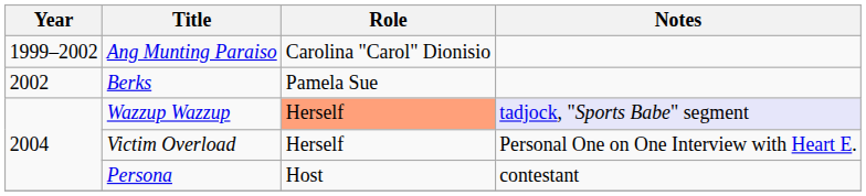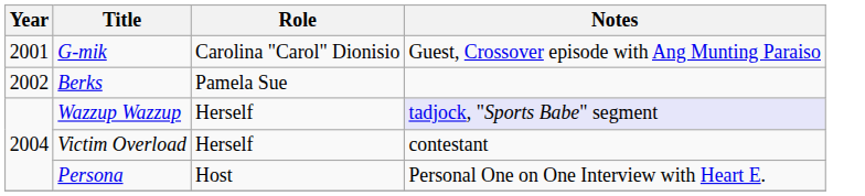 <table class="wikitable sortable">
 <tr>
 <th>Year</th>
 <th>Title</th>
 <th>Role</th>
 <th class="unsortable">Notes</th>
 </tr>
 <tr>
-<td>1999–2002</td>
-<td><em><a href='#'>Ang Munting Paraiso</a></em></td>
+<td>2001</td>
+<td><em><a href='#'>G-mik</a></em></td>
 <td>Carolina "Carol" Dionisio</td>
-<td></td>
+<td>Guest, <a href='#'>Crossover</a> episode with <a href='#'>Ang Munting Paraiso</a></td>
 </tr>
 <tr>
 <td>2002</td>
 <td><em><a href='#'>Berks</a></em></td>
 <td>Pamela Sue</td>
 <td></td>
 </tr>
 <tr>
 <td rowspan="3">2004</td>
 <td><em><a href='#'>Wazzup Wazzup</a></em></td>
-<td style="background: lightsalmon;">Herself</td>
+<td>Herself</td>
 <td style="background: lavender;"><a href='#'>tadjock</a>, "<em>Sports Babe</em>" segment</td>
 </tr>
 <tr>
 <td><em>Victim Overload</em></td>
 <td>Herself</td>
-<td>Personal One on One Interview with <a href='#'>Heart E</a>.</td>
+<td>contestant</td>
 </tr>
 <tr>
 <td><em><a href='#'>Persona</a></em></td>
 <td>Host</td>
-<td>contestant</td>
+<td>Personal One on One Interview with <a href='#'>Heart E</a>.</td>
 </tr>
 <tr>
 </tr>
 </table>
